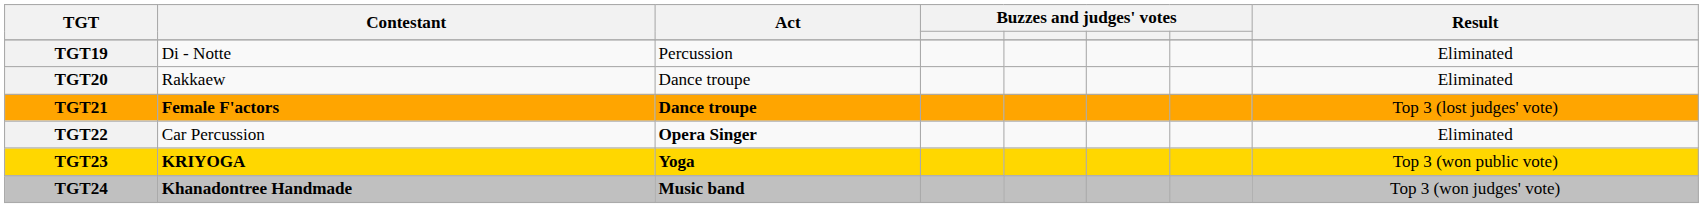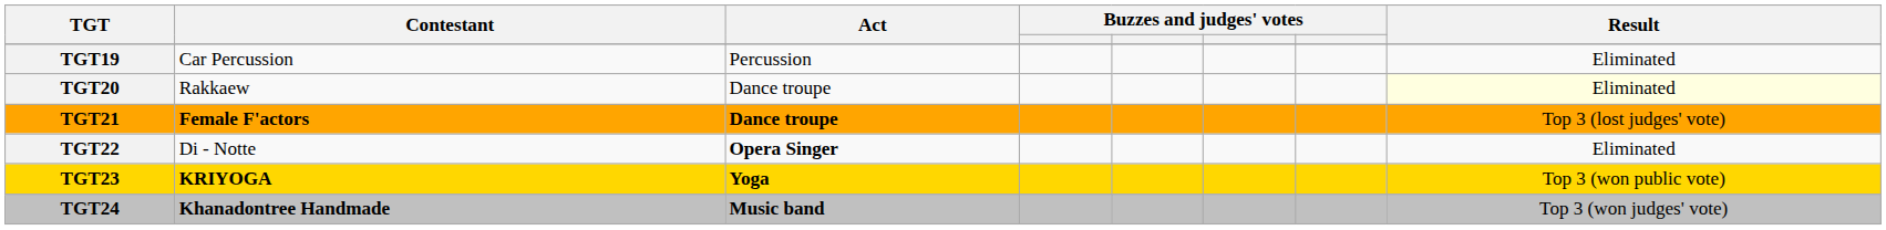 <table class="wikitable sortable" style="width:100%;">
 <tr>
 <th rowspan="2">TGT</th>
 <th rowspan="2" class="unsortable">Contestant</th>
 <th rowspan="2" class="unsortable">Act</th>
 <th colspan="4" class="unsortable">Buzzes and judges' votes</th>
 <th rowspan="2" class="unsortable">Result</th>
 </tr>
 <tr>
 <th width="70"></th>
 <th width="70"></th>
 <th width="70"></th>
 <th width="70"></th>
 </tr>
 <tr>
 </tr>
 <tr>
 <th>TGT19</th>
-<td>Di - Notte</td>
+<td>Car Percussion</td>
 <td>Percussion</td>
 <td></td>
 <td></td>
 <td></td>
 <td></td>
 <td style= "text-align:center;">Eliminated</td>
 </tr>
 <tr>
 <th>TGT20</th>
 <td>Rakkaew</td>
 <td>Dance troupe</td>
 <td></td>
 <td></td>
 <td></td>
 <td></td>
-<td style= "text-align:center;">Eliminated</td>
+<td style= "background: lightyellow; text-align:center;">Eliminated</td>
 </tr>
 <tr>
 <th style="background:orange;"><strong>TGT21</strong></th>
 <td style="background:orange;"><strong>Female F'actors</strong></td>
 <td style="background:orange;"><strong>Dance troupe</strong></td>
 <td style="background:orange;"></td>
 <td style="background:orange;"></td>
 <td style="background:orange;"></td>
 <td style="background:orange;"></td>
 <td style="background:orange; text-align:center;">Top 3 (lost judges' vote)</td>
 </tr>
 <tr>
 <th>TGT22</th>
-<td>Car Percussion</td>
+<td>Di - Notte</td>
 <td><strong>Opera Singer</strong></td>
 <td></td>
 <td></td>
 <td></td>
 <td></td>
 <td style= "text-align:center;">Eliminated</td>
 </tr>
 <tr>
 <th style="background:gold;"><strong>TGT23</strong></th>
 <td style="background:gold;"><strong>KRIYOGA</strong></td>
 <td style="background:gold;"><strong>Yoga</strong></td>
 <td style="background:gold;"></td>
 <td style="background:gold;"></td>
 <td style="background:gold;"></td>
 <td style="background:gold;"></td>
 <td style="background:gold; text-align:center;">Top 3 (won public vote)</td>
 </tr>
 <tr>
 <th style="background:silver"><strong>TGT24</strong></th>
 <td style="background:silver"><strong>Khanadontree Handmade</strong></td>
 <td style="background:silver"><strong>Music band</strong></td>
 <td style="background:silver; text-align:center;"></td>
 <td style="background:silver; text-align:center;"></td>
 <td style="background:silver; text-align:center;"></td>
 <td style="background:silver; text-align:center;"></td>
 <td style="background:silver; text-align:center;">Top 3 (won judges' vote)</td>
 </tr>
 <tr>
 </tr>
 </table>
